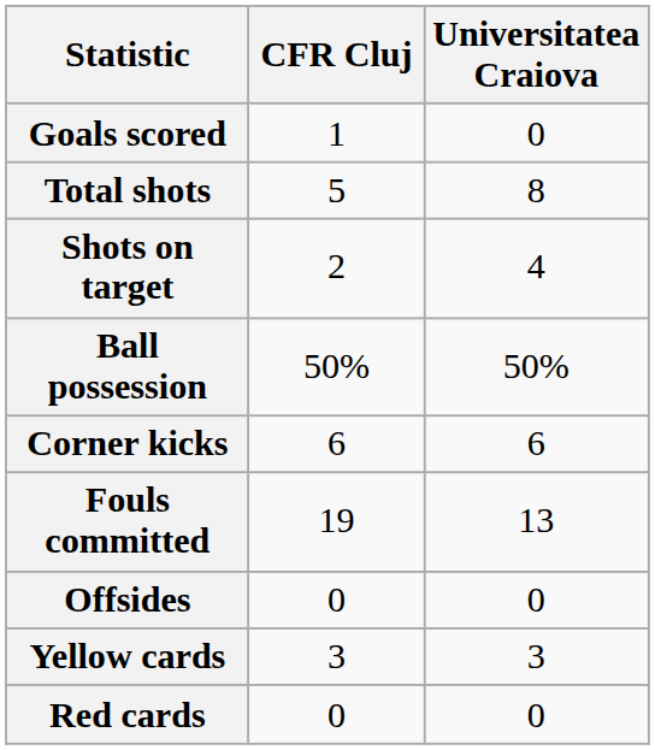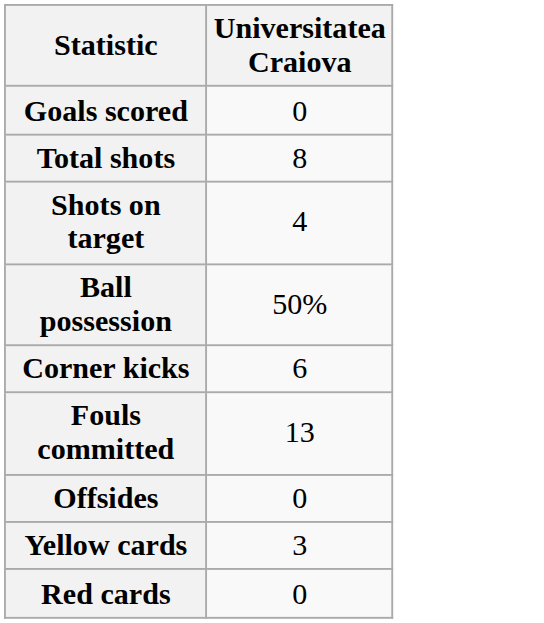 <table class="wikitable plainrowheaders" style="text-align:center">
 <tr>
 <th scope="col" style="width:100px">Statistic</th>
-<th scope="col" style="width:70px">CFR Cluj</th>
 <th scope="col" style="width:70px">Universitatea Craiova</th>
 </tr>
 <tr>
 <th scope=row>Goals scored</th>
-<td>1</td>
 <td>0</td>
 </tr>
 <tr>
 <th scope=row>Total shots</th>
-<td>5</td>
 <td>8</td>
 </tr>
 <tr>
 <th scope=row>Shots on target</th>
-<td>2</td>
 <td>4</td>
 </tr>
 <tr>
 <th scope=row>Ball possession</th>
 <td>50%</td>
-<td>50%</td>
 </tr>
 <tr>
 <th scope=row>Corner kicks</th>
 <td>6</td>
-<td>6</td>
 </tr>
 <tr>
 <th scope=row>Fouls committed</th>
-<td>19</td>
 <td>13</td>
 </tr>
 <tr>
 <th scope=row>Offsides</th>
 <td>0</td>
-<td>0</td>
 </tr>
 <tr>
 <th scope=row>Yellow cards</th>
-<td>3</td>
 <td>3</td>
 </tr>
 <tr>
 <th scope=row>Red cards</th>
 <td>0</td>
-<td>0</td>
 </tr>
 </table>
